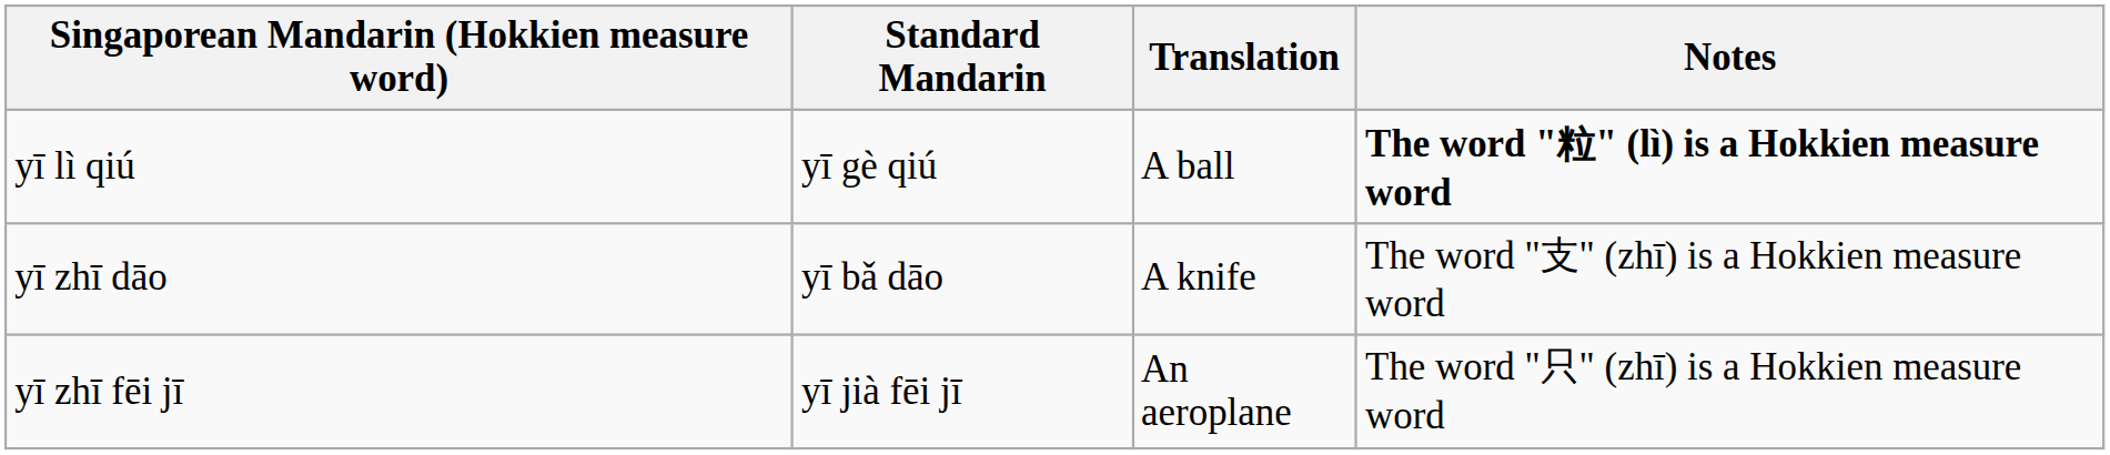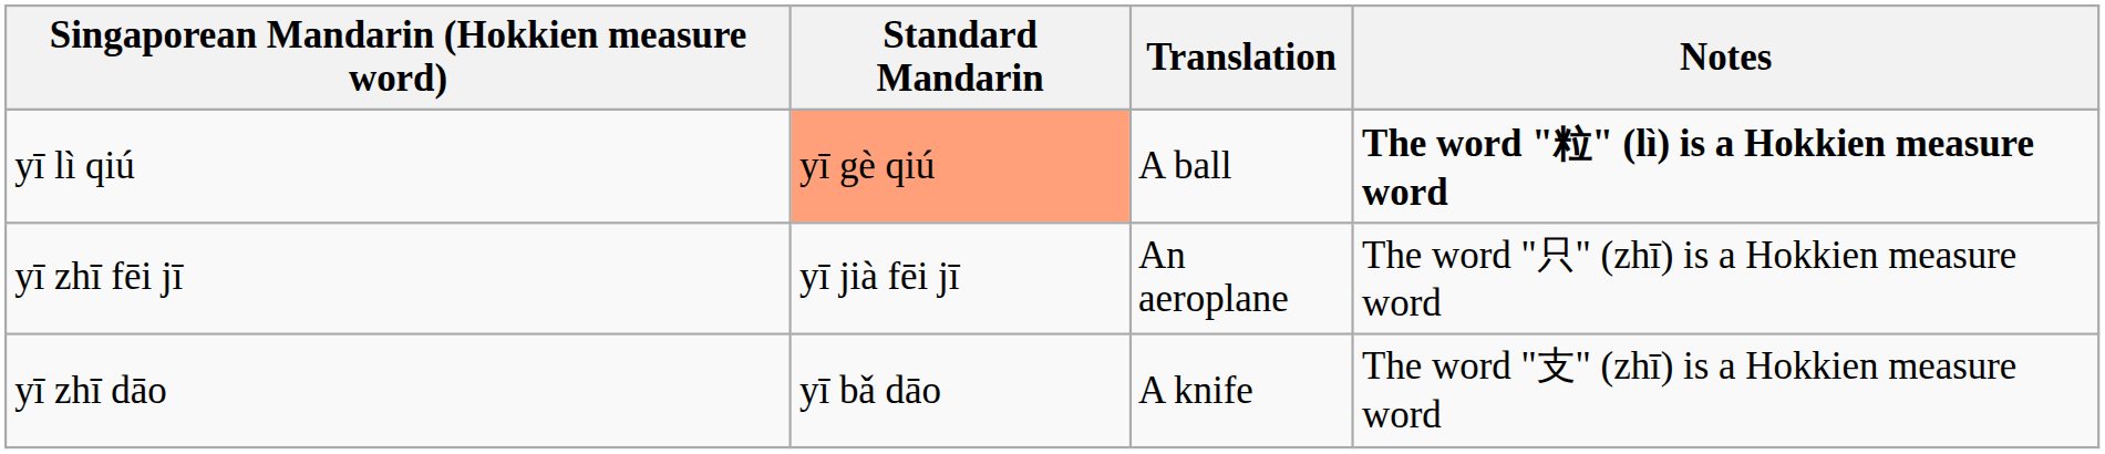 <table class=wikitable>
 <tr>
 <th>Singaporean Mandarin (Hokkien measure word)</th>
 <th>Standard Mandarin</th>
 <th>Translation</th>
 <th>Notes</th>
 </tr>
 <tr>
 <td> yī lì qiú</td>
-<td> yī gè qiú</td>
+<td style="background: lightsalmon;"> yī gè qiú</td>
 <td>A ball</td>
 <td><strong>The word "粒" (lì) is a Hokkien measure word</strong></td>
+</tr>
+<tr>
+<td> yī zhī fēi jī</td>
+<td> yī jià fēi jī</td>
+<td>An aeroplane</td>
+<td>The word "只" (zhī) is a Hokkien measure word</td>
 </tr>
 <tr>
 <td> yī zhī dāo</td>
 <td> yī bǎ dāo</td>
 <td>A knife</td>
 <td>The word "支" (zhī) is a Hokkien measure word</td>
 </tr>
-<tr>
-<td> yī zhī fēi jī</td>
-<td> yī jià fēi jī</td>
-<td>An aeroplane</td>
-<td>The word "只" (zhī) is a Hokkien measure word</td>
-</tr>
 </table>
